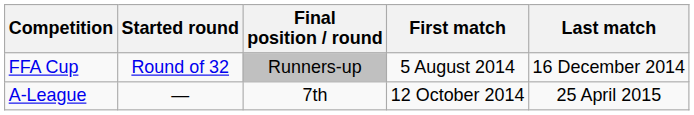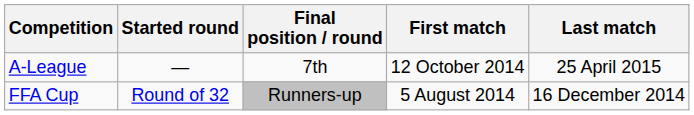 <table class="wikitable">
 <tr>
 <th>Competition</th>
 <th>Started round</th>
 <th>Final <br>position / round</th>
 <th>First match</th>
 <th>Last match</th>
 </tr>
 <tr style="text-align: center">
+<td align=left><a href='#'>A-League</a></td>
+<td>—</td>
+<td>7th</td>
+<td>12 October 2014</td>
+<td>25 April 2015</td>
+</tr>
+<tr style="text-align: center">
 <td align=left><a href='#'>FFA Cup</a></td>
 <td><a href='#'>Round of 32</a></td>
 <td style="background: silver">Runners-up</td>
 <td>5 August 2014</td>
 <td>16 December 2014</td>
 </tr>
-<tr style="text-align: center">
-<td align=left><a href='#'>A-League</a></td>
-<td>—</td>
-<td>7th</td>
-<td>12 October 2014</td>
-<td>25 April 2015</td>
-</tr>
 </table>
